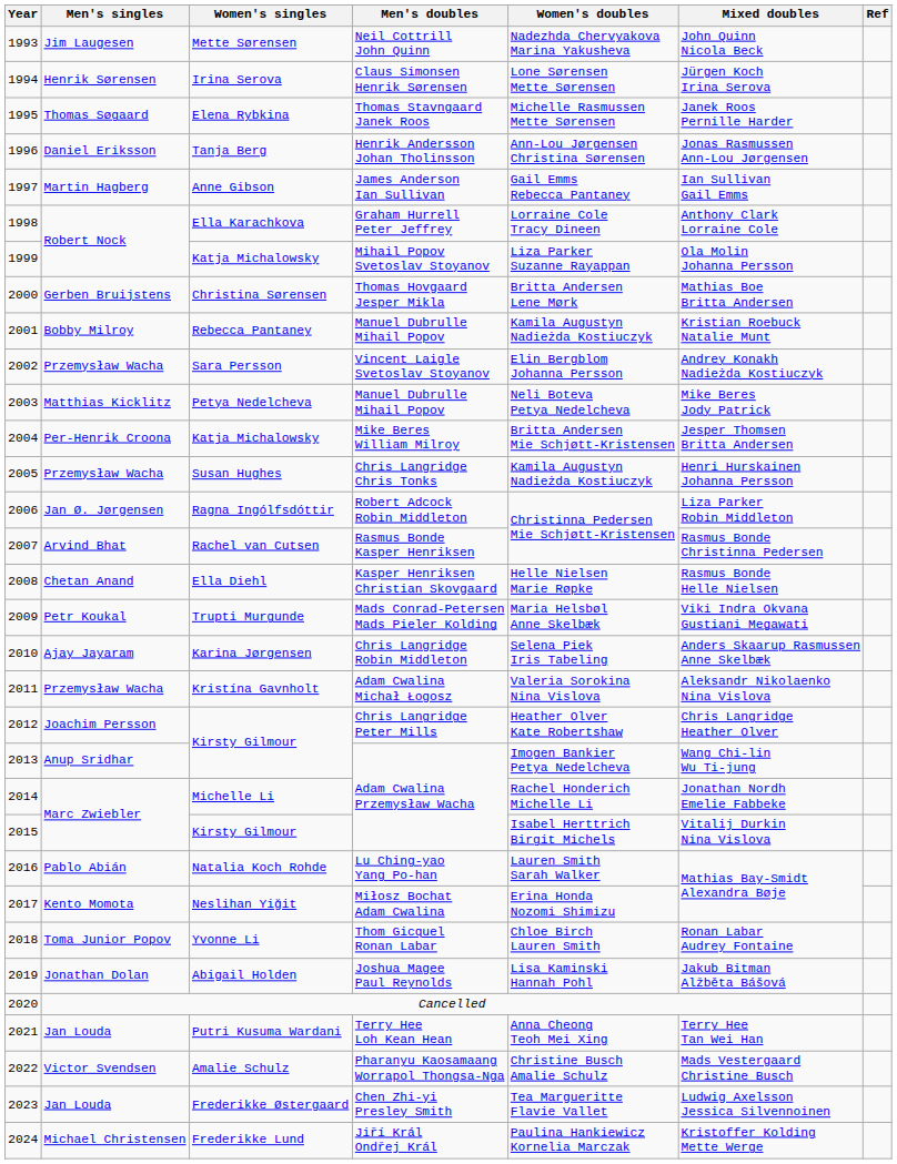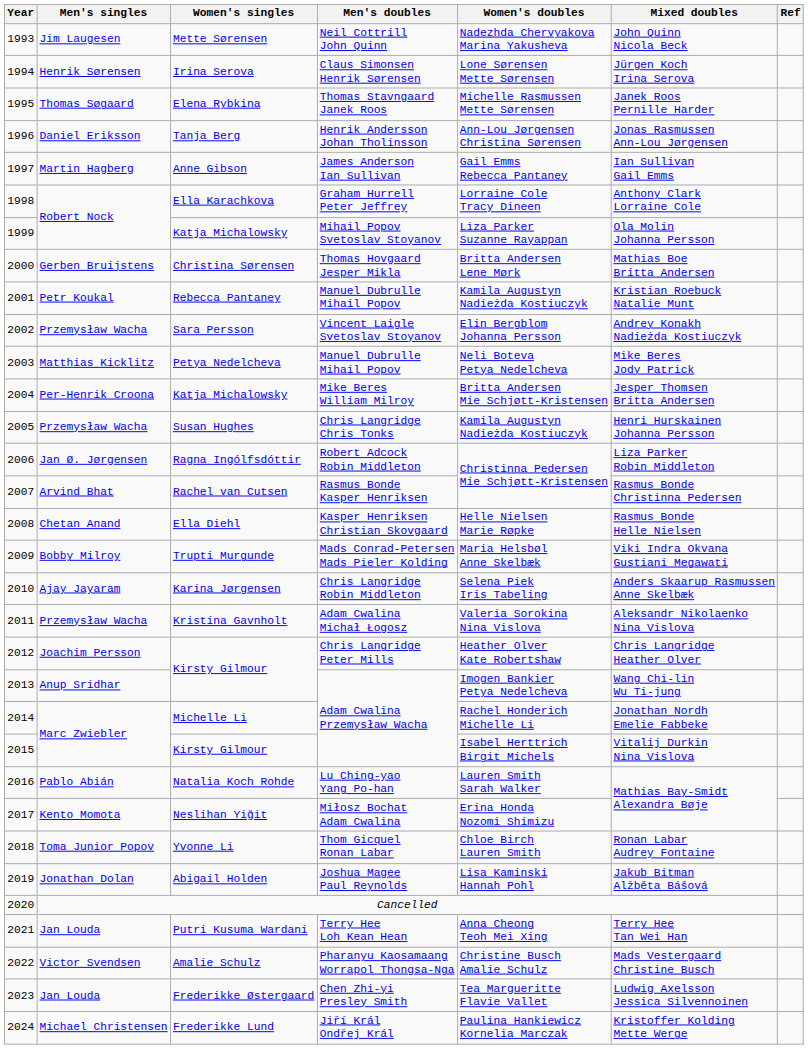 <table class=wikitable style="font-size:90%;">
 <tr>
 <th>Year</th>
 <th>Men's singles</th>
 <th>Women's singles</th>
 <th>Men's doubles</th>
 <th>Women's doubles</th>
 <th>Mixed doubles</th>
 <th>Ref</th>
 </tr>
 <tr>
 <td>1993</td>
 <td> <a href='#'>Jim Laugesen</a></td>
 <td> <a href='#'>Mette Sørensen</a></td>
 <td> <a href='#'>Neil Cottrill</a><br> <a href='#'>John Quinn</a></td>
 <td> <a href='#'>Nadezhda Chervyakova</a><br> <a href='#'>Marina Yakusheva</a></td>
 <td> <a href='#'>John Quinn</a><br> <a href='#'>Nicola Beck</a></td>
 <td></td>
 </tr>
 <tr>
 <td>1994</td>
 <td> <a href='#'>Henrik Sørensen</a></td>
 <td> <a href='#'>Irina Serova</a></td>
 <td> <a href='#'>Claus Simonsen</a><br> <a href='#'>Henrik Sørensen</a></td>
 <td> <a href='#'>Lone Sørensen</a><br> <a href='#'>Mette Sørensen</a></td>
 <td> <a href='#'>Jürgen Koch</a><br> <a href='#'>Irina Serova</a></td>
 <td></td>
 </tr>
 <tr>
 <td>1995</td>
 <td> <a href='#'>Thomas Søgaard</a></td>
 <td> <a href='#'>Elena Rybkina</a></td>
 <td> <a href='#'>Thomas Stavngaard</a><br> <a href='#'>Janek Roos</a></td>
 <td> <a href='#'>Michelle Rasmussen</a><br> <a href='#'>Mette Sørensen</a></td>
 <td> <a href='#'>Janek Roos</a><br> <a href='#'>Pernille Harder</a></td>
 <td></td>
 </tr>
 <tr>
 <td>1996</td>
 <td> <a href='#'>Daniel Eriksson</a></td>
 <td> <a href='#'>Tanja Berg</a></td>
 <td> <a href='#'>Henrik Andersson</a><br> <a href='#'>Johan Tholinsson</a></td>
 <td> <a href='#'>Ann-Lou Jørgensen</a><br> <a href='#'>Christina Sørensen</a></td>
 <td> <a href='#'>Jonas Rasmussen</a><br> <a href='#'>Ann-Lou Jørgensen</a></td>
 <td></td>
 </tr>
 <tr>
 <td>1997</td>
 <td> <a href='#'>Martin Hagberg</a></td>
 <td> <a href='#'>Anne Gibson</a></td>
 <td> <a href='#'>James Anderson</a><br> <a href='#'>Ian Sullivan</a></td>
 <td> <a href='#'>Gail Emms</a><br> <a href='#'>Rebecca Pantaney</a></td>
 <td> <a href='#'>Ian Sullivan</a><br> <a href='#'>Gail Emms</a></td>
 <td></td>
 </tr>
 <tr>
 <td>1998</td>
 <td rowspan=2> <a href='#'>Robert Nock</a></td>
 <td> <a href='#'>Ella Karachkova</a></td>
 <td> <a href='#'>Graham Hurrell</a><br> <a href='#'>Peter Jeffrey</a></td>
 <td> <a href='#'>Lorraine Cole</a><br> <a href='#'>Tracy Dineen</a></td>
 <td> <a href='#'>Anthony Clark</a><br> <a href='#'>Lorraine Cole</a></td>
 <td></td>
 </tr>
 <tr>
 <td>1999</td>
 <td> <a href='#'>Katja Michalowsky</a></td>
 <td> <a href='#'>Mihail Popov</a><br> <a href='#'>Svetoslav Stoyanov</a></td>
 <td> <a href='#'>Liza Parker</a><br> <a href='#'>Suzanne Rayappan</a></td>
 <td> <a href='#'>Ola Molin</a><br> <a href='#'>Johanna Persson</a></td>
 <td></td>
 </tr>
 <tr>
 <td>2000</td>
 <td> <a href='#'>Gerben Bruijstens</a></td>
 <td> <a href='#'>Christina Sørensen</a></td>
 <td> <a href='#'>Thomas Hovgaard</a><br> <a href='#'>Jesper Mikla</a></td>
 <td> <a href='#'>Britta Andersen</a><br> <a href='#'>Lene Mørk</a></td>
 <td> <a href='#'>Mathias Boe</a><br> <a href='#'>Britta Andersen</a></td>
 <td></td>
 </tr>
 <tr>
 <td>2001</td>
-<td> <a href='#'>Bobby Milroy</a></td>
+<td> <a href='#'>Petr Koukal</a></td>
 <td> <a href='#'>Rebecca Pantaney</a></td>
 <td> <a href='#'>Manuel Dubrulle</a><br> <a href='#'>Mihail Popov</a></td>
 <td> <a href='#'>Kamila Augustyn</a><br> <a href='#'>Nadieżda Kostiuczyk</a></td>
 <td> <a href='#'>Kristian Roebuck</a><br> <a href='#'>Natalie Munt</a></td>
 <td></td>
 </tr>
 <tr>
 <td>2002</td>
 <td> <a href='#'>Przemysław Wacha</a></td>
 <td> <a href='#'>Sara Persson</a></td>
 <td> <a href='#'>Vincent Laigle</a><br> <a href='#'>Svetoslav Stoyanov</a></td>
 <td> <a href='#'>Elin Bergblom</a><br> <a href='#'>Johanna Persson</a></td>
 <td> <a href='#'>Andrey Konakh</a><br> <a href='#'>Nadieżda Kostiuczyk</a></td>
 <td></td>
 </tr>
 <tr>
 <td>2003</td>
 <td> <a href='#'>Matthias Kicklitz</a></td>
 <td> <a href='#'>Petya Nedelcheva</a></td>
 <td> <a href='#'>Manuel Dubrulle</a><br> <a href='#'>Mihail Popov</a></td>
 <td> <a href='#'>Neli Boteva</a><br> <a href='#'>Petya Nedelcheva</a></td>
 <td> <a href='#'>Mike Beres</a><br> <a href='#'>Jody Patrick</a></td>
 <td></td>
 </tr>
 <tr>
 <td>2004</td>
 <td> <a href='#'>Per-Henrik Croona</a></td>
 <td> <a href='#'>Katja Michalowsky</a></td>
 <td> <a href='#'>Mike Beres</a><br> <a href='#'>William Milroy</a></td>
 <td> <a href='#'>Britta Andersen</a><br> <a href='#'>Mie Schjøtt-Kristensen</a></td>
 <td> <a href='#'>Jesper Thomsen</a><br> <a href='#'>Britta Andersen</a></td>
 <td></td>
 </tr>
 <tr>
 <td>2005</td>
 <td> <a href='#'>Przemysław Wacha</a></td>
 <td> <a href='#'>Susan Hughes</a></td>
 <td> <a href='#'>Chris Langridge</a><br> <a href='#'>Chris Tonks</a></td>
 <td> <a href='#'>Kamila Augustyn</a><br> <a href='#'>Nadieżda Kostiuczyk</a></td>
 <td> <a href='#'>Henri Hurskainen</a><br> <a href='#'>Johanna Persson</a></td>
 <td></td>
 </tr>
 <tr>
 <td>2006</td>
 <td> <a href='#'>Jan Ø. Jørgensen</a></td>
 <td> <a href='#'>Ragna Ingólfsdóttir</a></td>
 <td> <a href='#'>Robert Adcock</a><br> <a href='#'>Robin Middleton</a></td>
 <td rowspan=2> <a href='#'>Christinna Pedersen</a><br> <a href='#'>Mie Schjøtt-Kristensen</a></td>
 <td> <a href='#'>Liza Parker</a><br> <a href='#'>Robin Middleton</a></td>
 <td></td>
 </tr>
 <tr>
 <td>2007</td>
 <td> <a href='#'>Arvind Bhat</a></td>
 <td> <a href='#'>Rachel van Cutsen</a></td>
 <td> <a href='#'>Rasmus Bonde</a><br> <a href='#'>Kasper Henriksen</a></td>
 <td> <a href='#'>Rasmus Bonde</a><br> <a href='#'>Christinna Pedersen</a></td>
 <td></td>
 </tr>
 <tr>
 <td>2008</td>
 <td> <a href='#'>Chetan Anand</a></td>
 <td> <a href='#'>Ella Diehl</a></td>
 <td> <a href='#'>Kasper Henriksen</a><br> <a href='#'>Christian Skovgaard</a></td>
 <td> <a href='#'>Helle Nielsen</a><br> <a href='#'>Marie Røpke</a></td>
 <td> <a href='#'>Rasmus Bonde</a><br> <a href='#'>Helle Nielsen</a></td>
 <td></td>
 </tr>
 <tr>
 <td>2009</td>
-<td> <a href='#'>Petr Koukal</a></td>
+<td> <a href='#'>Bobby Milroy</a></td>
 <td> <a href='#'>Trupti Murgunde</a></td>
 <td> <a href='#'>Mads Conrad-Petersen</a><br> <a href='#'>Mads Pieler Kolding</a></td>
 <td> <a href='#'>Maria Helsbøl</a><br> <a href='#'>Anne Skelbæk</a></td>
 <td> <a href='#'>Viki Indra Okvana</a><br> <a href='#'>Gustiani Megawati</a></td>
 <td></td>
 </tr>
 <tr>
 <td>2010</td>
 <td> <a href='#'>Ajay Jayaram</a></td>
 <td> <a href='#'>Karina Jørgensen</a></td>
 <td> <a href='#'>Chris Langridge</a><br> <a href='#'>Robin Middleton</a></td>
 <td> <a href='#'>Selena Piek</a><br> <a href='#'>Iris Tabeling</a></td>
 <td> <a href='#'>Anders Skaarup Rasmussen</a><br> <a href='#'>Anne Skelbæk</a></td>
 <td></td>
 </tr>
 <tr>
 <td>2011</td>
 <td> <a href='#'>Przemysław Wacha</a></td>
 <td> <a href='#'>Kristína Gavnholt</a></td>
 <td> <a href='#'>Adam Cwalina</a><br> <a href='#'>Michał Łogosz</a></td>
 <td> <a href='#'>Valeria Sorokina</a><br> <a href='#'>Nina Vislova</a></td>
 <td> <a href='#'>Aleksandr Nikolaenko</a><br> <a href='#'>Nina Vislova</a></td>
 <td></td>
 </tr>
 <tr>
 <td>2012</td>
 <td> <a href='#'>Joachim Persson</a></td>
 <td rowspan=2> <a href='#'>Kirsty Gilmour</a></td>
 <td> <a href='#'>Chris Langridge</a><br> <a href='#'>Peter Mills</a></td>
 <td> <a href='#'>Heather Olver</a><br> <a href='#'>Kate Robertshaw</a></td>
 <td> <a href='#'>Chris Langridge</a><br> <a href='#'>Heather Olver</a></td>
 <td></td>
 </tr>
 <tr>
 <td>2013</td>
 <td> <a href='#'>Anup Sridhar</a></td>
 <td rowspan=3> <a href='#'>Adam Cwalina</a><br> <a href='#'>Przemysław Wacha</a></td>
 <td> <a href='#'>Imogen Bankier</a><br> <a href='#'>Petya Nedelcheva</a></td>
 <td> <a href='#'>Wang Chi-lin</a><br> <a href='#'>Wu Ti-jung</a></td>
 <td></td>
 </tr>
 <tr>
 <td>2014</td>
 <td rowspan=2> <a href='#'>Marc Zwiebler</a></td>
 <td> <a href='#'>Michelle Li</a></td>
 <td> <a href='#'>Rachel Honderich</a><br> <a href='#'>Michelle Li</a></td>
 <td> <a href='#'>Jonathan Nordh</a><br> <a href='#'>Emelie Fabbeke</a></td>
 <td></td>
 </tr>
 <tr>
 <td>2015</td>
 <td> <a href='#'>Kirsty Gilmour</a></td>
 <td> <a href='#'>Isabel Herttrich</a><br> <a href='#'>Birgit Michels</a></td>
 <td> <a href='#'>Vitalij Durkin</a><br> <a href='#'>Nina Vislova</a></td>
 <td></td>
 </tr>
 <tr>
 <td>2016</td>
 <td> <a href='#'>Pablo Abián</a></td>
 <td> <a href='#'>Natalia Koch Rohde</a></td>
 <td> <a href='#'>Lu Ching-yao</a><br> <a href='#'>Yang Po-han</a></td>
 <td> <a href='#'>Lauren Smith</a><br> <a href='#'>Sarah Walker</a></td>
 <td rowspan=2> <a href='#'>Mathias Bay-Smidt</a><br> <a href='#'>Alexandra Bøje</a></td>
 <td></td>
 </tr>
 <tr>
 <td>2017</td>
 <td> <a href='#'>Kento Momota</a></td>
 <td> <a href='#'>Neslihan Yiğit</a></td>
 <td> <a href='#'>Miłosz Bochat</a><br> <a href='#'>Adam Cwalina</a></td>
 <td> <a href='#'>Erina Honda</a><br> <a href='#'>Nozomi Shimizu</a></td>
 <td></td>
 </tr>
 <tr>
 <td>2018</td>
 <td> <a href='#'>Toma Junior Popov</a></td>
 <td> <a href='#'>Yvonne Li</a></td>
 <td> <a href='#'>Thom Gicquel</a><br> <a href='#'>Ronan Labar</a></td>
 <td> <a href='#'>Chloe Birch</a><br> <a href='#'>Lauren Smith</a></td>
 <td> <a href='#'>Ronan Labar</a><br> <a href='#'>Audrey Fontaine</a></td>
 <td></td>
 </tr>
 <tr>
 <td>2019</td>
 <td> <a href='#'>Jonathan Dolan</a></td>
 <td> <a href='#'>Abigail Holden</a></td>
 <td> <a href='#'>Joshua Magee</a><br> <a href='#'>Paul Reynolds</a></td>
 <td> <a href='#'>Lisa Kaminski</a><br> <a href='#'>Hannah Pohl</a></td>
 <td> <a href='#'>Jakub Bitman</a><br> <a href='#'>Alžběta Bášová</a></td>
 <td></td>
 </tr>
 <tr>
 <td>2020</td>
 <td colspan="5" align="center"><em>Cancelled</em></td>
 <td></td>
 </tr>
 <tr>
 <td>2021</td>
 <td> <a href='#'>Jan Louda</a></td>
 <td> <a href='#'>Putri Kusuma Wardani</a></td>
 <td> <a href='#'>Terry Hee</a><br> <a href='#'>Loh Kean Hean</a></td>
 <td> <a href='#'>Anna Cheong</a><br> <a href='#'>Teoh Mei Xing</a></td>
 <td> <a href='#'>Terry Hee</a><br> <a href='#'>Tan Wei Han</a></td>
 <td></td>
 </tr>
 <tr>
 <td>2022</td>
 <td> <a href='#'>Victor Svendsen</a></td>
 <td> <a href='#'>Amalie Schulz</a></td>
 <td> <a href='#'>Pharanyu Kaosamaang</a><br> <a href='#'>Worrapol Thongsa-Nga</a></td>
 <td> <a href='#'>Christine Busch</a><br> <a href='#'>Amalie Schulz</a></td>
 <td> <a href='#'>Mads Vestergaard</a><br> <a href='#'>Christine Busch</a></td>
 <td></td>
 </tr>
 <tr>
 <td>2023</td>
 <td> <a href='#'>Jan Louda</a></td>
 <td> <a href='#'>Frederikke Østergaard</a></td>
 <td> <a href='#'>Chen Zhi-yi</a><br> <a href='#'>Presley Smith</a></td>
 <td> <a href='#'>Tea Margueritte</a><br> <a href='#'>Flavie Vallet</a></td>
 <td> <a href='#'>Ludwig Axelsson</a><br> <a href='#'>Jessica Silvennoinen</a></td>
 <td></td>
 </tr>
 <tr>
 <td>2024</td>
 <td> <a href='#'>Michael Christensen</a></td>
 <td> <a href='#'>Frederikke Lund</a></td>
 <td> <a href='#'>Jiří Král</a><br> <a href='#'>Ondřej Král</a></td>
 <td> <a href='#'>Paulina Hankiewicz</a><br> <a href='#'>Kornelia Marczak</a></td>
 <td> <a href='#'>Kristoffer Kolding</a><br> <a href='#'>Mette Werge</a></td>
 <td></td>
 </tr>
 </table>
